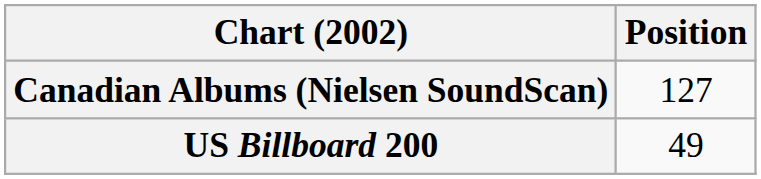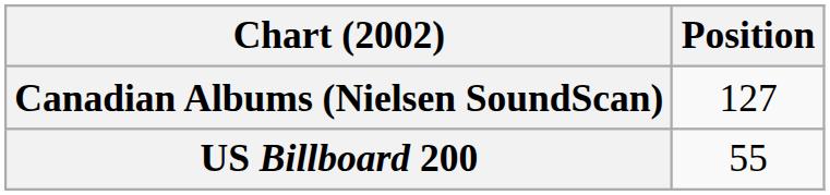 <table class="wikitable plainrowheaders">
 <tr>
 <th>Chart (2002)</th>
 <th>Position</th>
 </tr>
 <tr>
 <th scope="row">Canadian Albums (Nielsen SoundScan)</th>
 <td align="center">127</td>
 </tr>
 <tr>
 <th scope="row">US <em>Billboard</em> 200</th>
-<td align="center">49</td>
+<td align="center">55</td>
 </tr>
 </table>
